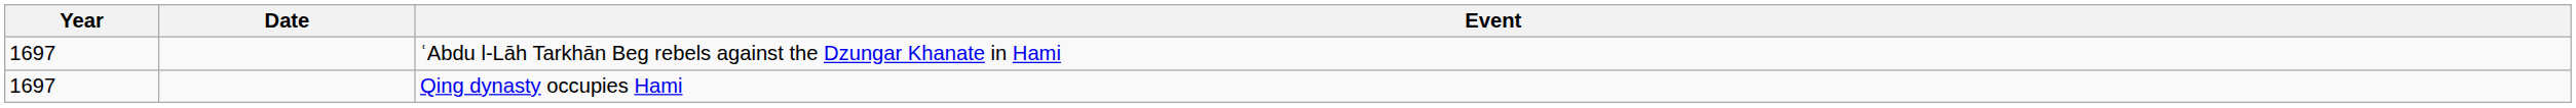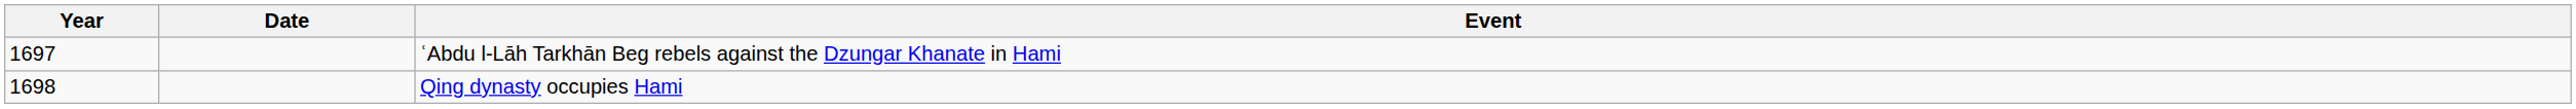 <table class="wikitable" width="100%">
 <tr>
 <th style="width:6%">Year</th>
 <th style="width:10%">Date</th>
 <th>Event</th>
 </tr>
 <tr>
 <td>1697</td>
 <td></td>
 <td>ʿAbdu l-Lāh Tarkhān Beg rebels against the <a href='#'>Dzungar Khanate</a> in <a href='#'>Hami</a></td>
 </tr>
 <tr>
-<td>1697</td>
+<td>1698</td>
 <td></td>
 <td><a href='#'>Qing dynasty</a> occupies <a href='#'>Hami</a></td>
 </tr>
 </table>
